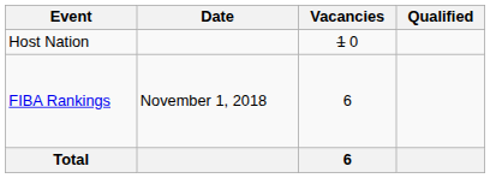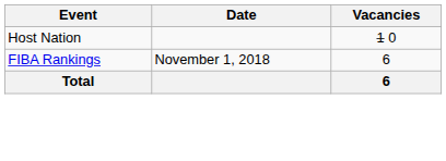 <table class="wikitable" width=500>
 <tr>
 <th>Event</th>
 <th>Date</th>
 <th>Vacancies</th>
-<th>Qualified</th>
 </tr>
 <tr>
 <td>Host Nation</td>
 <td></td>
 <td align=center><s>1</s> 0</td>
-<td><s></s></td>
 </tr>
 <tr>
 <td><a href='#'>FIBA Rankings</a></td>
 <td>November 1, 2018</td>
 <td align=center>6</td>
-<td><br><br><br><br><br></td>
 </tr>
 <tr>
 <th>Total</th>
 <th></th>
 <th>6</th>
-<th></th>
 </tr>
 </table>
